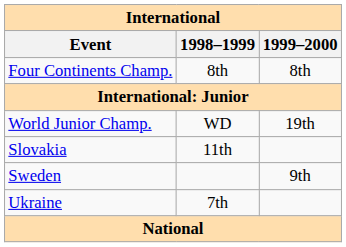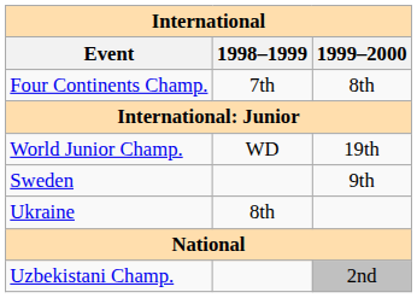 <table class="wikitable" style="text-align:center">
 <tr>
 <th style="background-color: #ffdead; " colspan=3 align=center>International</th>
 </tr>
 <tr>
 <th>Event</th>
 <th>1998–1999</th>
 <th>1999–2000</th>
 </tr>
 <tr>
 <td align=left><a href='#'>Four Continents Champ.</a></td>
-<td>8th</td>
+<td>7th</td>
 <td>8th</td>
 </tr>
 <tr>
 <th style="background-color: #ffdead; " colspan=3 align=center>International: Junior</th>
 </tr>
 <tr>
 <td align=left><a href='#'>World Junior Champ.</a></td>
 <td>WD</td>
 <td>19th</td>
 </tr>
 <tr>
-<td align=left> <a href='#'>Slovakia</a></td>
-<td>11th</td>
-<td></td>
-</tr>
-<tr>
 <td align=left> <a href='#'>Sweden</a></td>
 <td></td>
 <td>9th</td>
 </tr>
 <tr>
 <td align=left> <a href='#'>Ukraine</a></td>
-<td>7th</td>
+<td>8th</td>
 <td></td>
 </tr>
 <tr>
 <th style="background-color: #ffdead; " colspan=3 align=center>National</th>
 </tr>
+<tr>
+<td align=left><a href='#'>Uzbekistani Champ.</a></td>
+<td></td>
+<td bgcolor=silver>2nd</td>
+</tr>
 </table>
